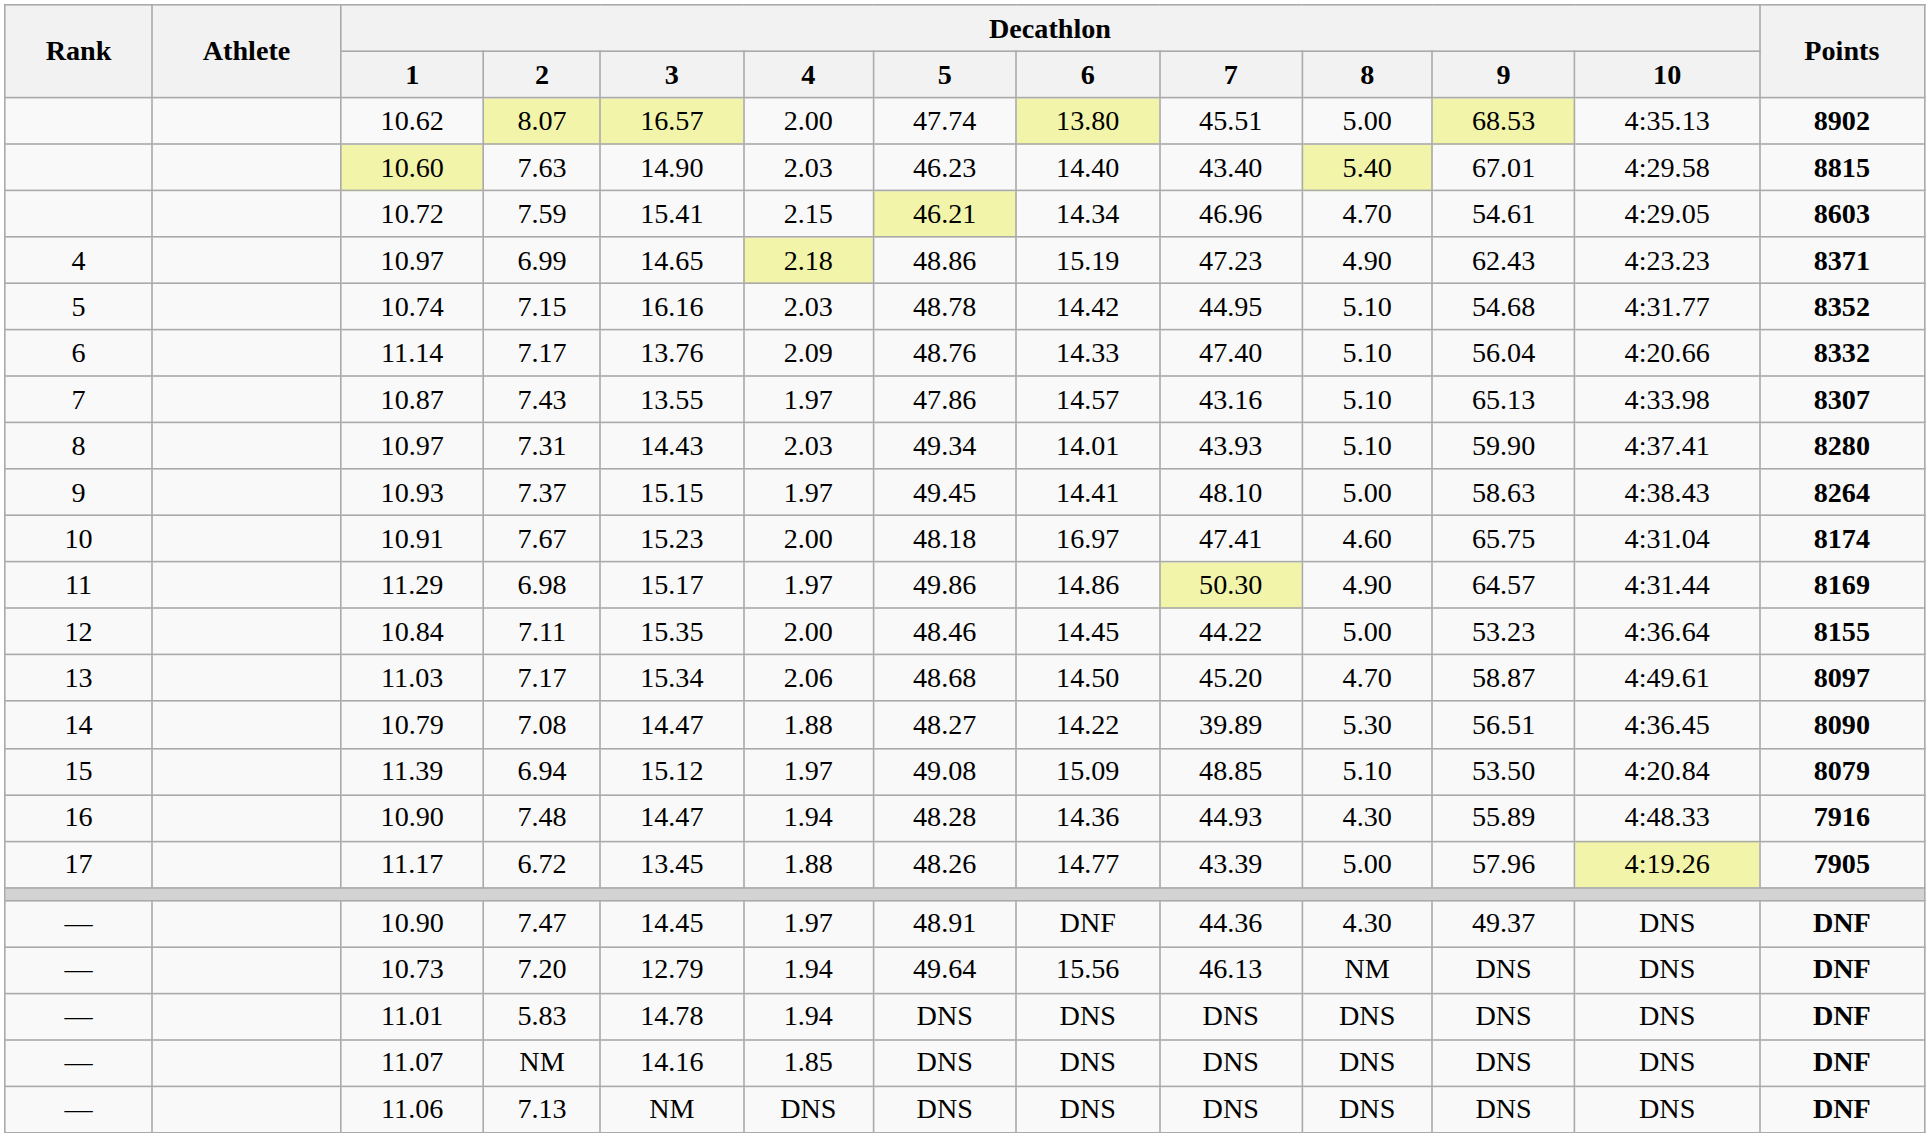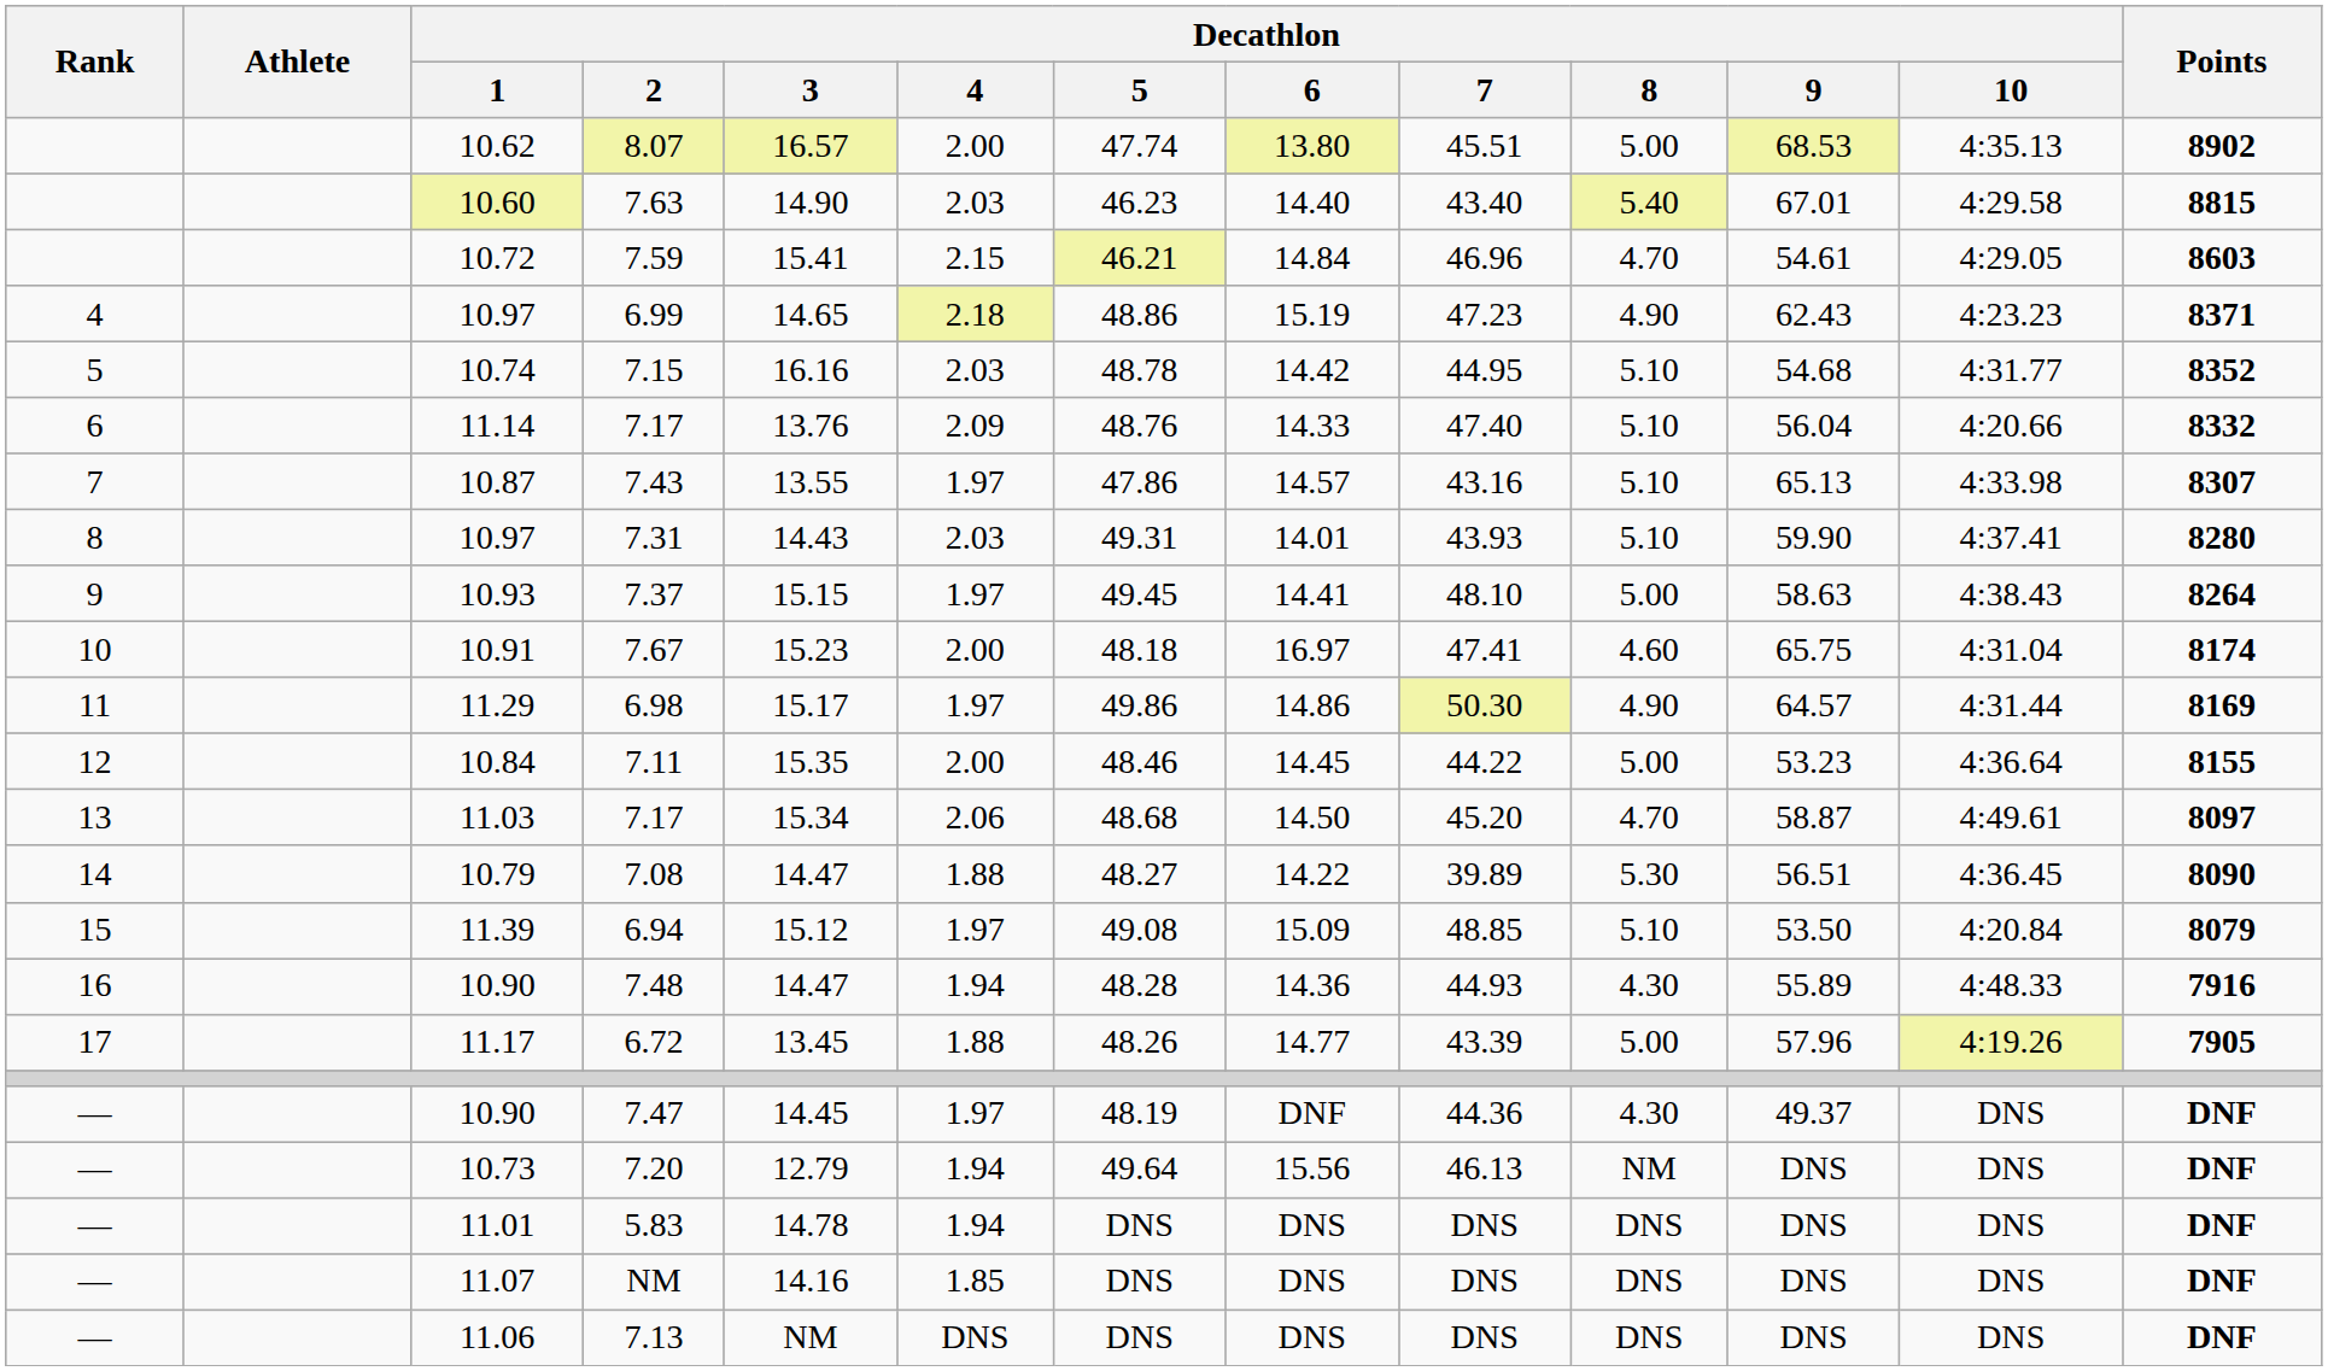 <table class="wikitable" style=" text-align:center; font-size:110%;" width="95%">
 <tr>
 <th rowspan="2">Rank</th>
 <th rowspan="2">Athlete</th>
 <th colspan="10">Decathlon</th>
 <th rowspan="2">Points</th>
 </tr>
 <tr>
 <th>1</th>
 <th>2</th>
 <th>3</th>
 <th>4</th>
 <th>5</th>
 <th>6</th>
 <th>7</th>
 <th>8</th>
 <th>9</th>
 <th>10</th>
 </tr>
 <tr>
 <td></td>
 <td align=left></td>
 <td>10.62</td>
 <td bgcolor=#F2F5A9>8.07</td>
 <td bgcolor=#F2F5A9>16.57</td>
 <td>2.00</td>
 <td>47.74</td>
 <td bgcolor=#F2F5A9>13.80</td>
 <td>45.51</td>
 <td>5.00</td>
 <td bgcolor=#F2F5A9>68.53</td>
 <td>4:35.13</td>
 <td><strong>8902</strong></td>
 </tr>
 <tr>
 <td></td>
 <td align=left></td>
 <td bgcolor=#F2F5A9>10.60</td>
 <td>7.63</td>
 <td>14.90</td>
 <td>2.03</td>
 <td>46.23</td>
 <td>14.40</td>
 <td>43.40</td>
 <td bgcolor=#F2F5A9>5.40</td>
 <td>67.01</td>
 <td>4:29.58</td>
 <td><strong>8815</strong></td>
 </tr>
 <tr>
 <td></td>
 <td align=left></td>
 <td>10.72</td>
 <td>7.59</td>
 <td>15.41</td>
 <td>2.15</td>
 <td bgcolor=#F2F5A9>46.21</td>
-<td>14.34</td>
+<td>14.84</td>
 <td>46.96</td>
 <td>4.70</td>
 <td>54.61</td>
 <td>4:29.05</td>
 <td><strong>8603</strong></td>
 </tr>
 <tr>
 <td>4</td>
 <td align=left></td>
 <td>10.97</td>
 <td>6.99</td>
 <td>14.65</td>
 <td bgcolor=#F2F5A9>2.18</td>
 <td>48.86</td>
 <td>15.19</td>
 <td>47.23</td>
 <td>4.90</td>
 <td>62.43</td>
 <td>4:23.23</td>
 <td><strong>8371</strong></td>
 </tr>
 <tr>
 <td>5</td>
 <td align=left></td>
 <td>10.74</td>
 <td>7.15</td>
 <td>16.16</td>
 <td>2.03</td>
 <td>48.78</td>
 <td>14.42</td>
 <td>44.95</td>
 <td>5.10</td>
 <td>54.68</td>
 <td>4:31.77</td>
 <td><strong>8352</strong></td>
 </tr>
 <tr>
 <td>6</td>
 <td align=left></td>
 <td>11.14</td>
 <td>7.17</td>
 <td>13.76</td>
 <td>2.09</td>
 <td>48.76</td>
 <td>14.33</td>
 <td>47.40</td>
 <td>5.10</td>
 <td>56.04</td>
 <td>4:20.66</td>
 <td><strong>8332</strong></td>
 </tr>
 <tr>
 <td>7</td>
 <td align=left></td>
 <td>10.87</td>
 <td>7.43</td>
 <td>13.55</td>
 <td>1.97</td>
 <td>47.86</td>
 <td>14.57</td>
 <td>43.16</td>
 <td>5.10</td>
 <td>65.13</td>
 <td>4:33.98</td>
 <td><strong>8307</strong></td>
 </tr>
 <tr>
 <td>8</td>
 <td align=left></td>
 <td>10.97</td>
 <td>7.31</td>
 <td>14.43</td>
 <td>2.03</td>
-<td>49.34</td>
+<td>49.31</td>
 <td>14.01</td>
 <td>43.93</td>
 <td>5.10</td>
 <td>59.90</td>
 <td>4:37.41</td>
 <td><strong>8280</strong></td>
 </tr>
 <tr>
 <td>9</td>
 <td align=left></td>
 <td>10.93</td>
 <td>7.37</td>
 <td>15.15</td>
 <td>1.97</td>
 <td>49.45</td>
 <td>14.41</td>
 <td>48.10</td>
 <td>5.00</td>
 <td>58.63</td>
 <td>4:38.43</td>
 <td><strong>8264</strong></td>
 </tr>
 <tr>
 <td>10</td>
 <td align=left></td>
 <td>10.91</td>
 <td>7.67</td>
 <td>15.23</td>
 <td>2.00</td>
 <td>48.18</td>
 <td>16.97</td>
 <td>47.41</td>
 <td>4.60</td>
 <td>65.75</td>
 <td>4:31.04</td>
 <td><strong>8174</strong></td>
 </tr>
 <tr>
 <td>11</td>
 <td align=left></td>
 <td>11.29</td>
 <td>6.98</td>
 <td>15.17</td>
 <td>1.97</td>
 <td>49.86</td>
 <td>14.86</td>
 <td bgcolor=#F2F5A9>50.30</td>
 <td>4.90</td>
 <td>64.57</td>
 <td>4:31.44</td>
 <td><strong>8169</strong></td>
 </tr>
 <tr>
 <td>12</td>
 <td align=left></td>
 <td>10.84</td>
 <td>7.11</td>
 <td>15.35</td>
 <td>2.00</td>
 <td>48.46</td>
 <td>14.45</td>
 <td>44.22</td>
 <td>5.00</td>
 <td>53.23</td>
 <td>4:36.64</td>
 <td><strong>8155</strong></td>
 </tr>
 <tr>
 <td>13</td>
 <td align=left></td>
 <td>11.03</td>
 <td>7.17</td>
 <td>15.34</td>
 <td>2.06</td>
 <td>48.68</td>
 <td>14.50</td>
 <td>45.20</td>
 <td>4.70</td>
 <td>58.87</td>
 <td>4:49.61</td>
 <td><strong>8097</strong></td>
 </tr>
 <tr>
 <td>14</td>
 <td align=left></td>
 <td>10.79</td>
 <td>7.08</td>
 <td>14.47</td>
 <td>1.88</td>
 <td>48.27</td>
 <td>14.22</td>
 <td>39.89</td>
 <td>5.30</td>
 <td>56.51</td>
 <td>4:36.45</td>
 <td><strong>8090</strong></td>
 </tr>
 <tr>
 <td>15</td>
 <td align=left></td>
 <td>11.39</td>
 <td>6.94</td>
 <td>15.12</td>
 <td>1.97</td>
 <td>49.08</td>
 <td>15.09</td>
 <td>48.85</td>
 <td>5.10</td>
 <td>53.50</td>
 <td>4:20.84</td>
 <td><strong>8079</strong></td>
 </tr>
 <tr>
 <td>16</td>
 <td align=left></td>
 <td>10.90</td>
 <td>7.48</td>
 <td>14.47</td>
 <td>1.94</td>
 <td>48.28</td>
 <td>14.36</td>
 <td>44.93</td>
 <td>4.30</td>
 <td>55.89</td>
 <td>4:48.33</td>
 <td><strong>7916</strong></td>
 </tr>
 <tr>
 <td>17</td>
 <td align=left></td>
 <td>11.17</td>
 <td>6.72</td>
 <td>13.45</td>
 <td>1.88</td>
 <td>48.26</td>
 <td>14.77</td>
 <td>43.39</td>
 <td>5.00</td>
 <td>57.96</td>
 <td bgcolor=#F2F5A9>4:19.26</td>
 <td><strong>7905</strong></td>
 </tr>
 <tr>
 <td colspan=13 bgcolor=lightgray></td>
 </tr>
 <tr>
 <td>—</td>
 <td align=left></td>
 <td>10.90</td>
 <td>7.47</td>
 <td>14.45</td>
 <td>1.97</td>
-<td>48.91</td>
+<td>48.19</td>
 <td>DNF</td>
 <td>44.36</td>
 <td>4.30</td>
 <td>49.37</td>
 <td>DNS</td>
 <td><strong>DNF</strong></td>
 </tr>
 <tr>
 <td>—</td>
 <td align=left></td>
 <td>10.73</td>
 <td>7.20</td>
 <td>12.79</td>
 <td>1.94</td>
 <td>49.64</td>
 <td>15.56</td>
 <td>46.13</td>
 <td>NM</td>
 <td>DNS</td>
 <td>DNS</td>
 <td><strong>DNF</strong></td>
 </tr>
 <tr>
 <td>—</td>
 <td align=left></td>
 <td>11.01</td>
 <td>5.83</td>
 <td>14.78</td>
 <td>1.94</td>
 <td>DNS</td>
 <td>DNS</td>
 <td>DNS</td>
 <td>DNS</td>
 <td>DNS</td>
 <td>DNS</td>
 <td><strong>DNF</strong></td>
 </tr>
 <tr>
 <td>—</td>
 <td align=left></td>
 <td>11.07</td>
 <td>NM</td>
 <td>14.16</td>
 <td>1.85</td>
 <td>DNS</td>
 <td>DNS</td>
 <td>DNS</td>
 <td>DNS</td>
 <td>DNS</td>
 <td>DNS</td>
 <td><strong>DNF</strong></td>
 </tr>
 <tr>
 <td>—</td>
 <td align=left></td>
 <td>11.06</td>
 <td>7.13</td>
 <td>NM</td>
 <td>DNS</td>
 <td>DNS</td>
 <td>DNS</td>
 <td>DNS</td>
 <td>DNS</td>
 <td>DNS</td>
 <td>DNS</td>
 <td><strong>DNF</strong></td>
 </tr>
 </table>
